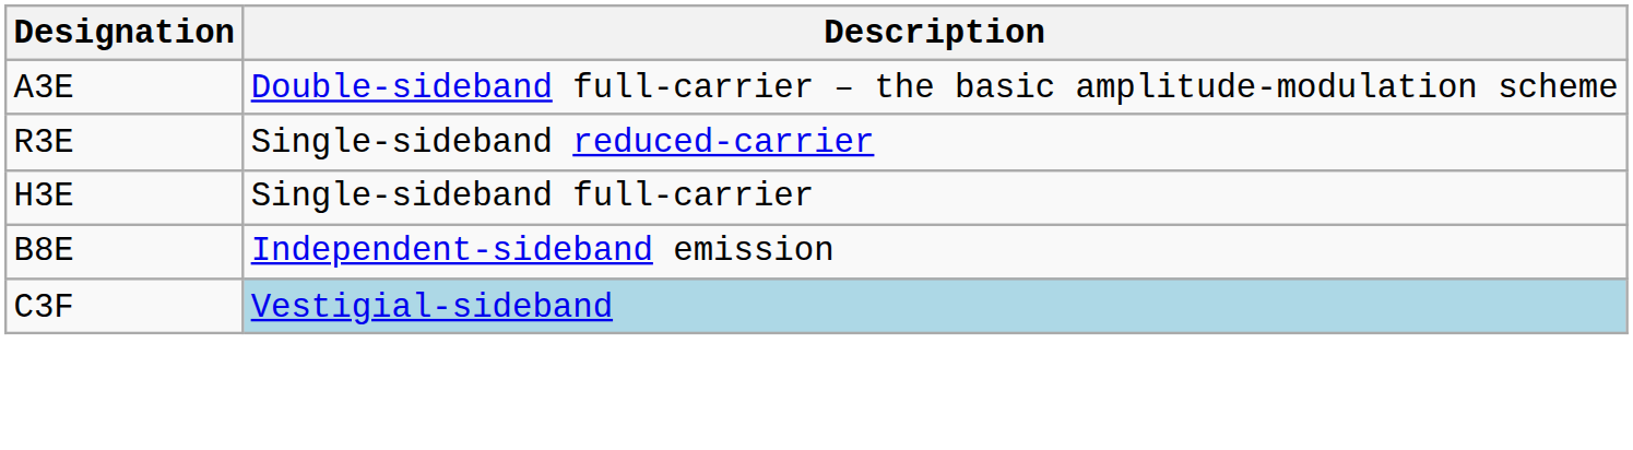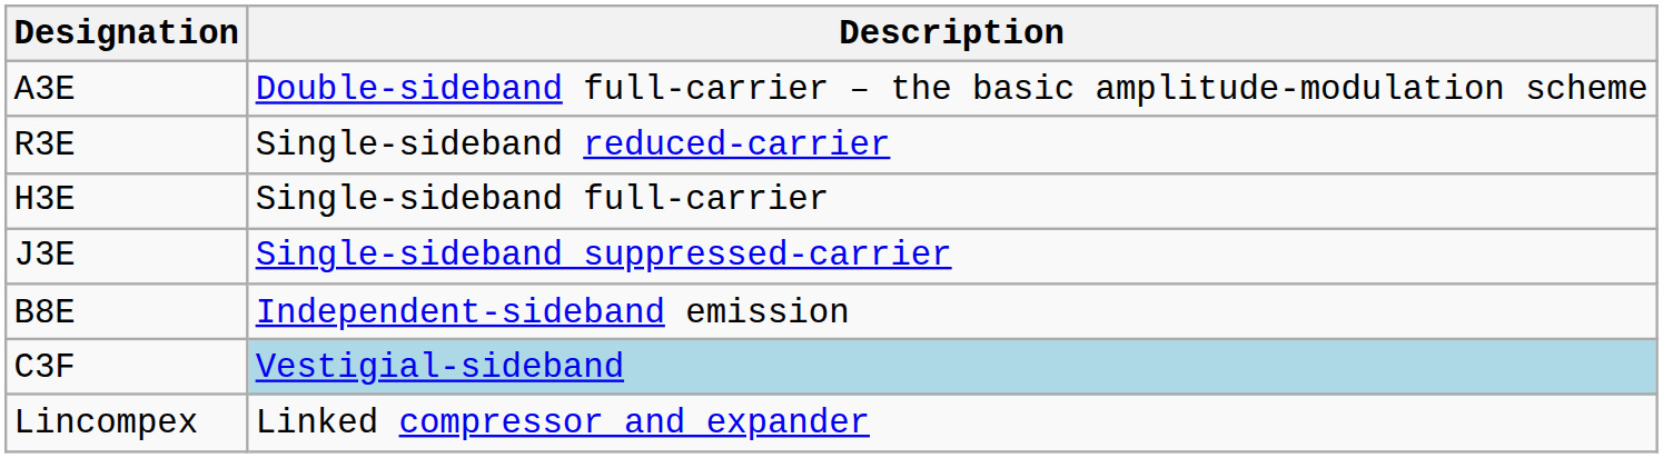 <table class="wikitable">
 <tr>
 <th>Designation</th>
 <th>Description</th>
 </tr>
 <tr>
 <td>A3E</td>
 <td><a href='#'>Double-sideband</a> full-carrier – the basic amplitude-modulation scheme</td>
 </tr>
 <tr>
 <td>R3E</td>
 <td>Single-sideband <a href='#'>reduced-carrier</a></td>
 </tr>
 <tr>
 <td>H3E</td>
 <td>Single-sideband full-carrier</td>
 </tr>
 <tr>
+<td>J3E</td>
+<td><a href='#'>Single-sideband suppressed-carrier</a></td>
+</tr>
+<tr>
 <td>B8E</td>
 <td><a href='#'>Independent-sideband</a> emission</td>
 </tr>
 <tr>
 <td>C3F</td>
 <td style="background: lightblue;"><a href='#'>Vestigial-sideband</a></td>
 </tr>
+<tr>
+<td>Lincompex</td>
+<td>Linked <a href='#'>compressor and expander</a></td>
+</tr>
 </table>
